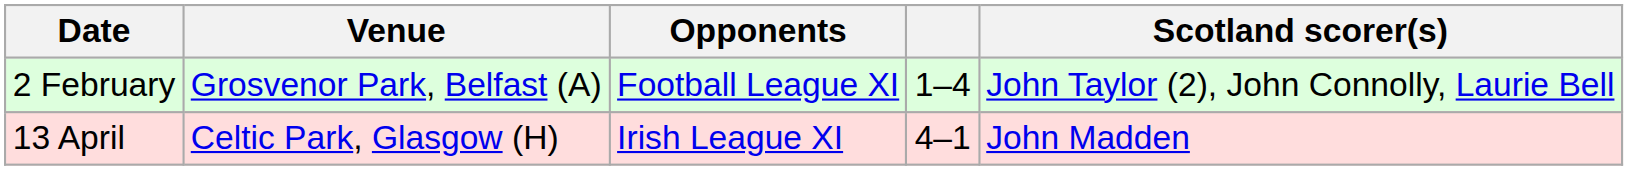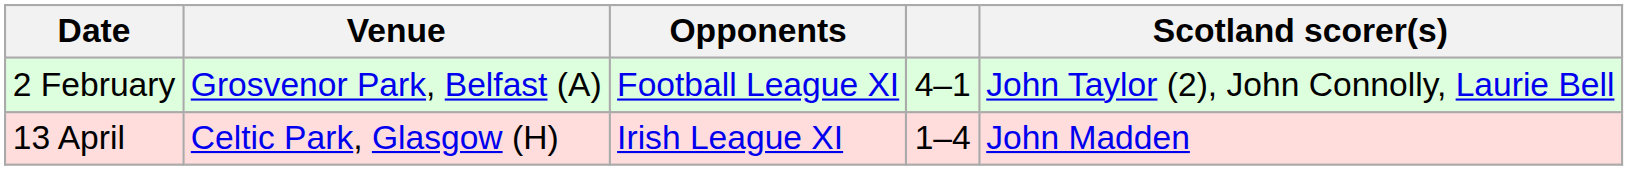 <table class="wikitable">
 <tr>
 <th>Date</th>
 <th>Venue</th>
 <th>Opponents</th>
 <th></th>
 <th>Scotland scorer(s)</th>
 </tr>
 <tr bgcolor=#ddffdd>
 <td>2 February</td>
 <td><a href='#'>Grosvenor Park</a>, <a href='#'>Belfast</a> (A)</td>
 <td> <a href='#'>Football League XI</a></td>
-<td align=center>1–4</td>
+<td align=center>4–1</td>
 <td><a href='#'>John Taylor</a> (2), John Connolly, <a href='#'>Laurie Bell</a></td>
 </tr>
 <tr bgcolor=#ffdddd>
 <td>13 April</td>
 <td><a href='#'>Celtic Park</a>, <a href='#'>Glasgow</a> (H)</td>
 <td> <a href='#'>Irish League XI</a></td>
-<td align=center>4–1</td>
+<td align=center>1–4</td>
 <td><a href='#'>John Madden</a></td>
 </tr>
 </table>
